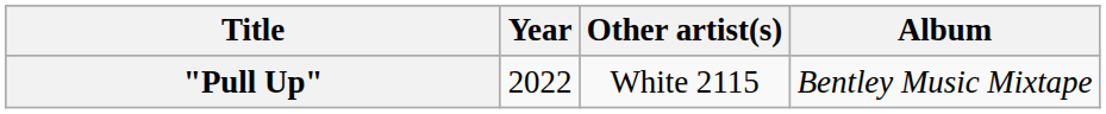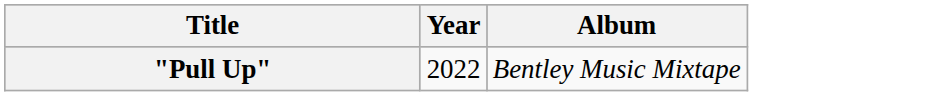 <table class="wikitable plainrowheaders" style="text-align:center;">
 <tr>
 <th scope="col" style="width:15em;">Title</th>
 <th scope="col">Year</th>
-<th scope="col">Other artist(s)</th>
 <th scope="col">Album</th>
 </tr>
 <tr>
 <th scope="row">"Pull Up"</th>
 <td>2022</td>
-<td>White 2115</td>
 <td><em>Bentley Music Mixtape</em></td>
 </tr>
 </table>
